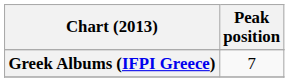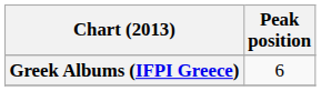 <table class="wikitable plainrowheaders sortable">
 <tr>
 <th scope="col">Chart (2013)</th>
 <th scope="col">Peak<br>position</th>
 </tr>
 <tr>
 </tr>
 <tr>
 </tr>
 <tr>
 </tr>
 <tr>
 </tr>
 <tr>
 </tr>
 <tr>
 </tr>
 <tr>
 </tr>
 <tr>
 </tr>
 <tr>
 <th scope="row">Greek Albums (<a href='#'>IFPI Greece</a>)</th>
-<td style="text-align:center;">7</td>
+<td style="text-align:center;">6</td>
 </tr>
 <tr>
 </tr>
 <tr>
 </tr>
 <tr>
 </tr>
 <tr>
 </tr>
 <tr>
 </tr>
 <tr>
 </tr>
 <tr>
 </tr>
 </table>
